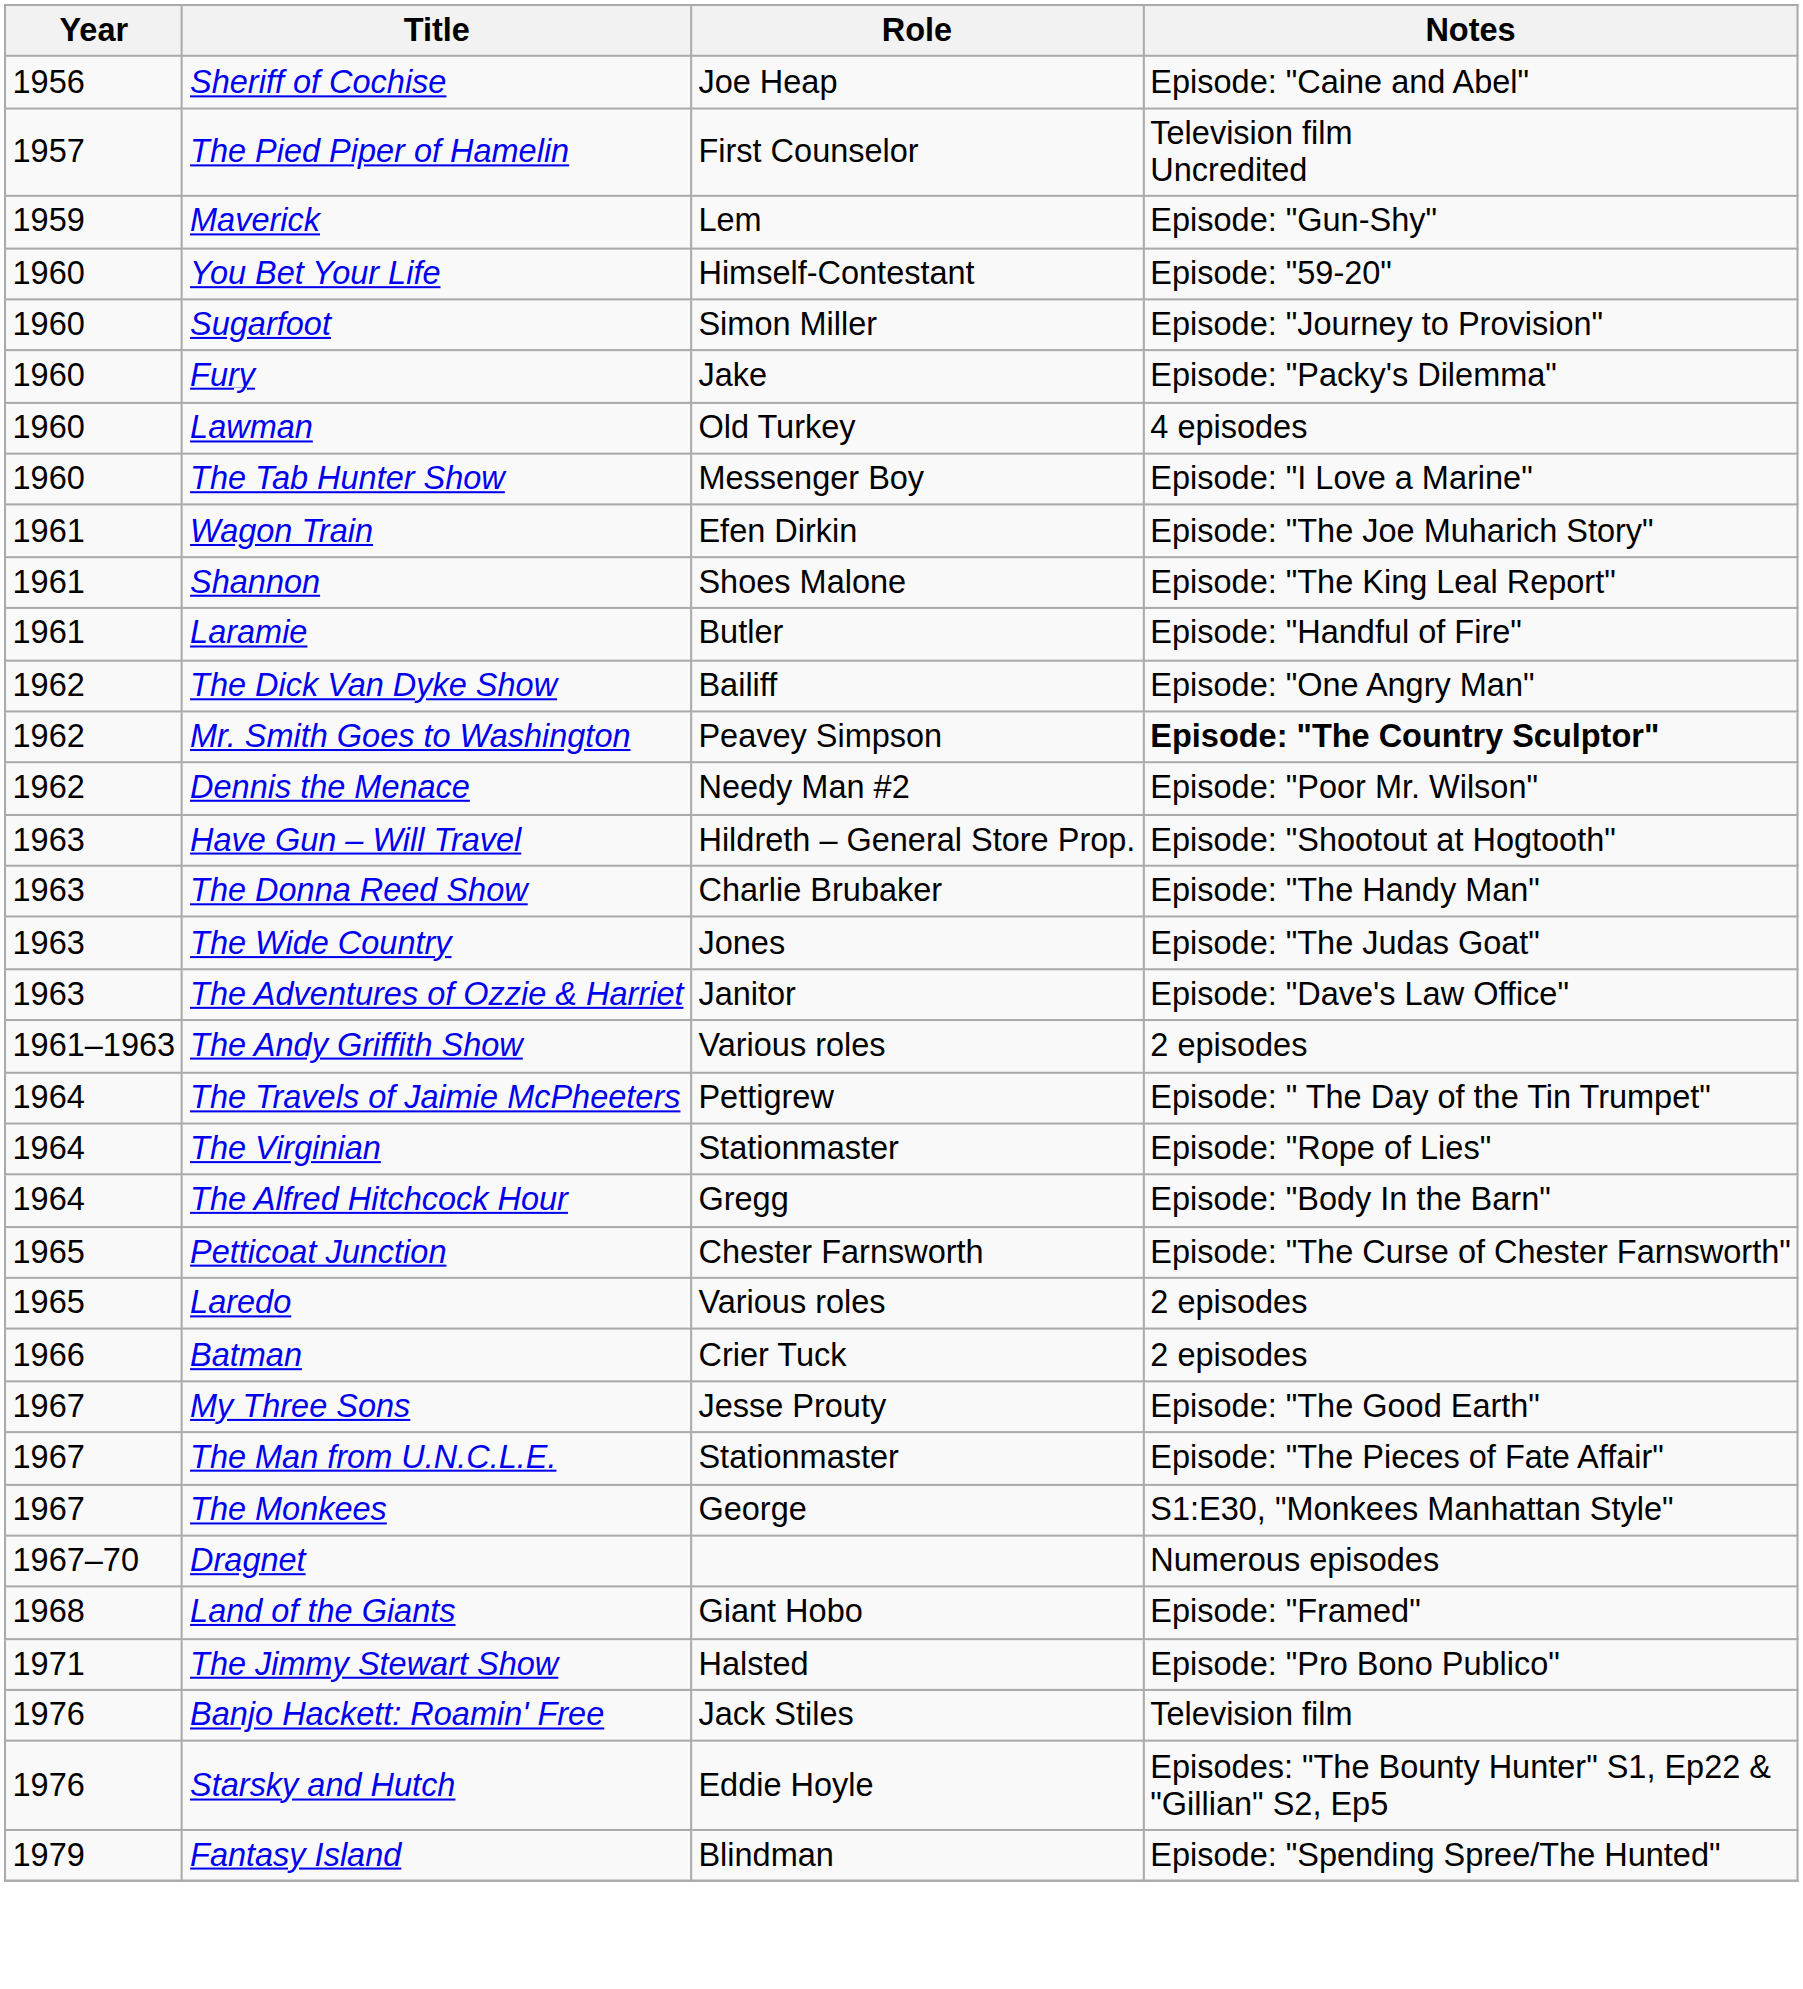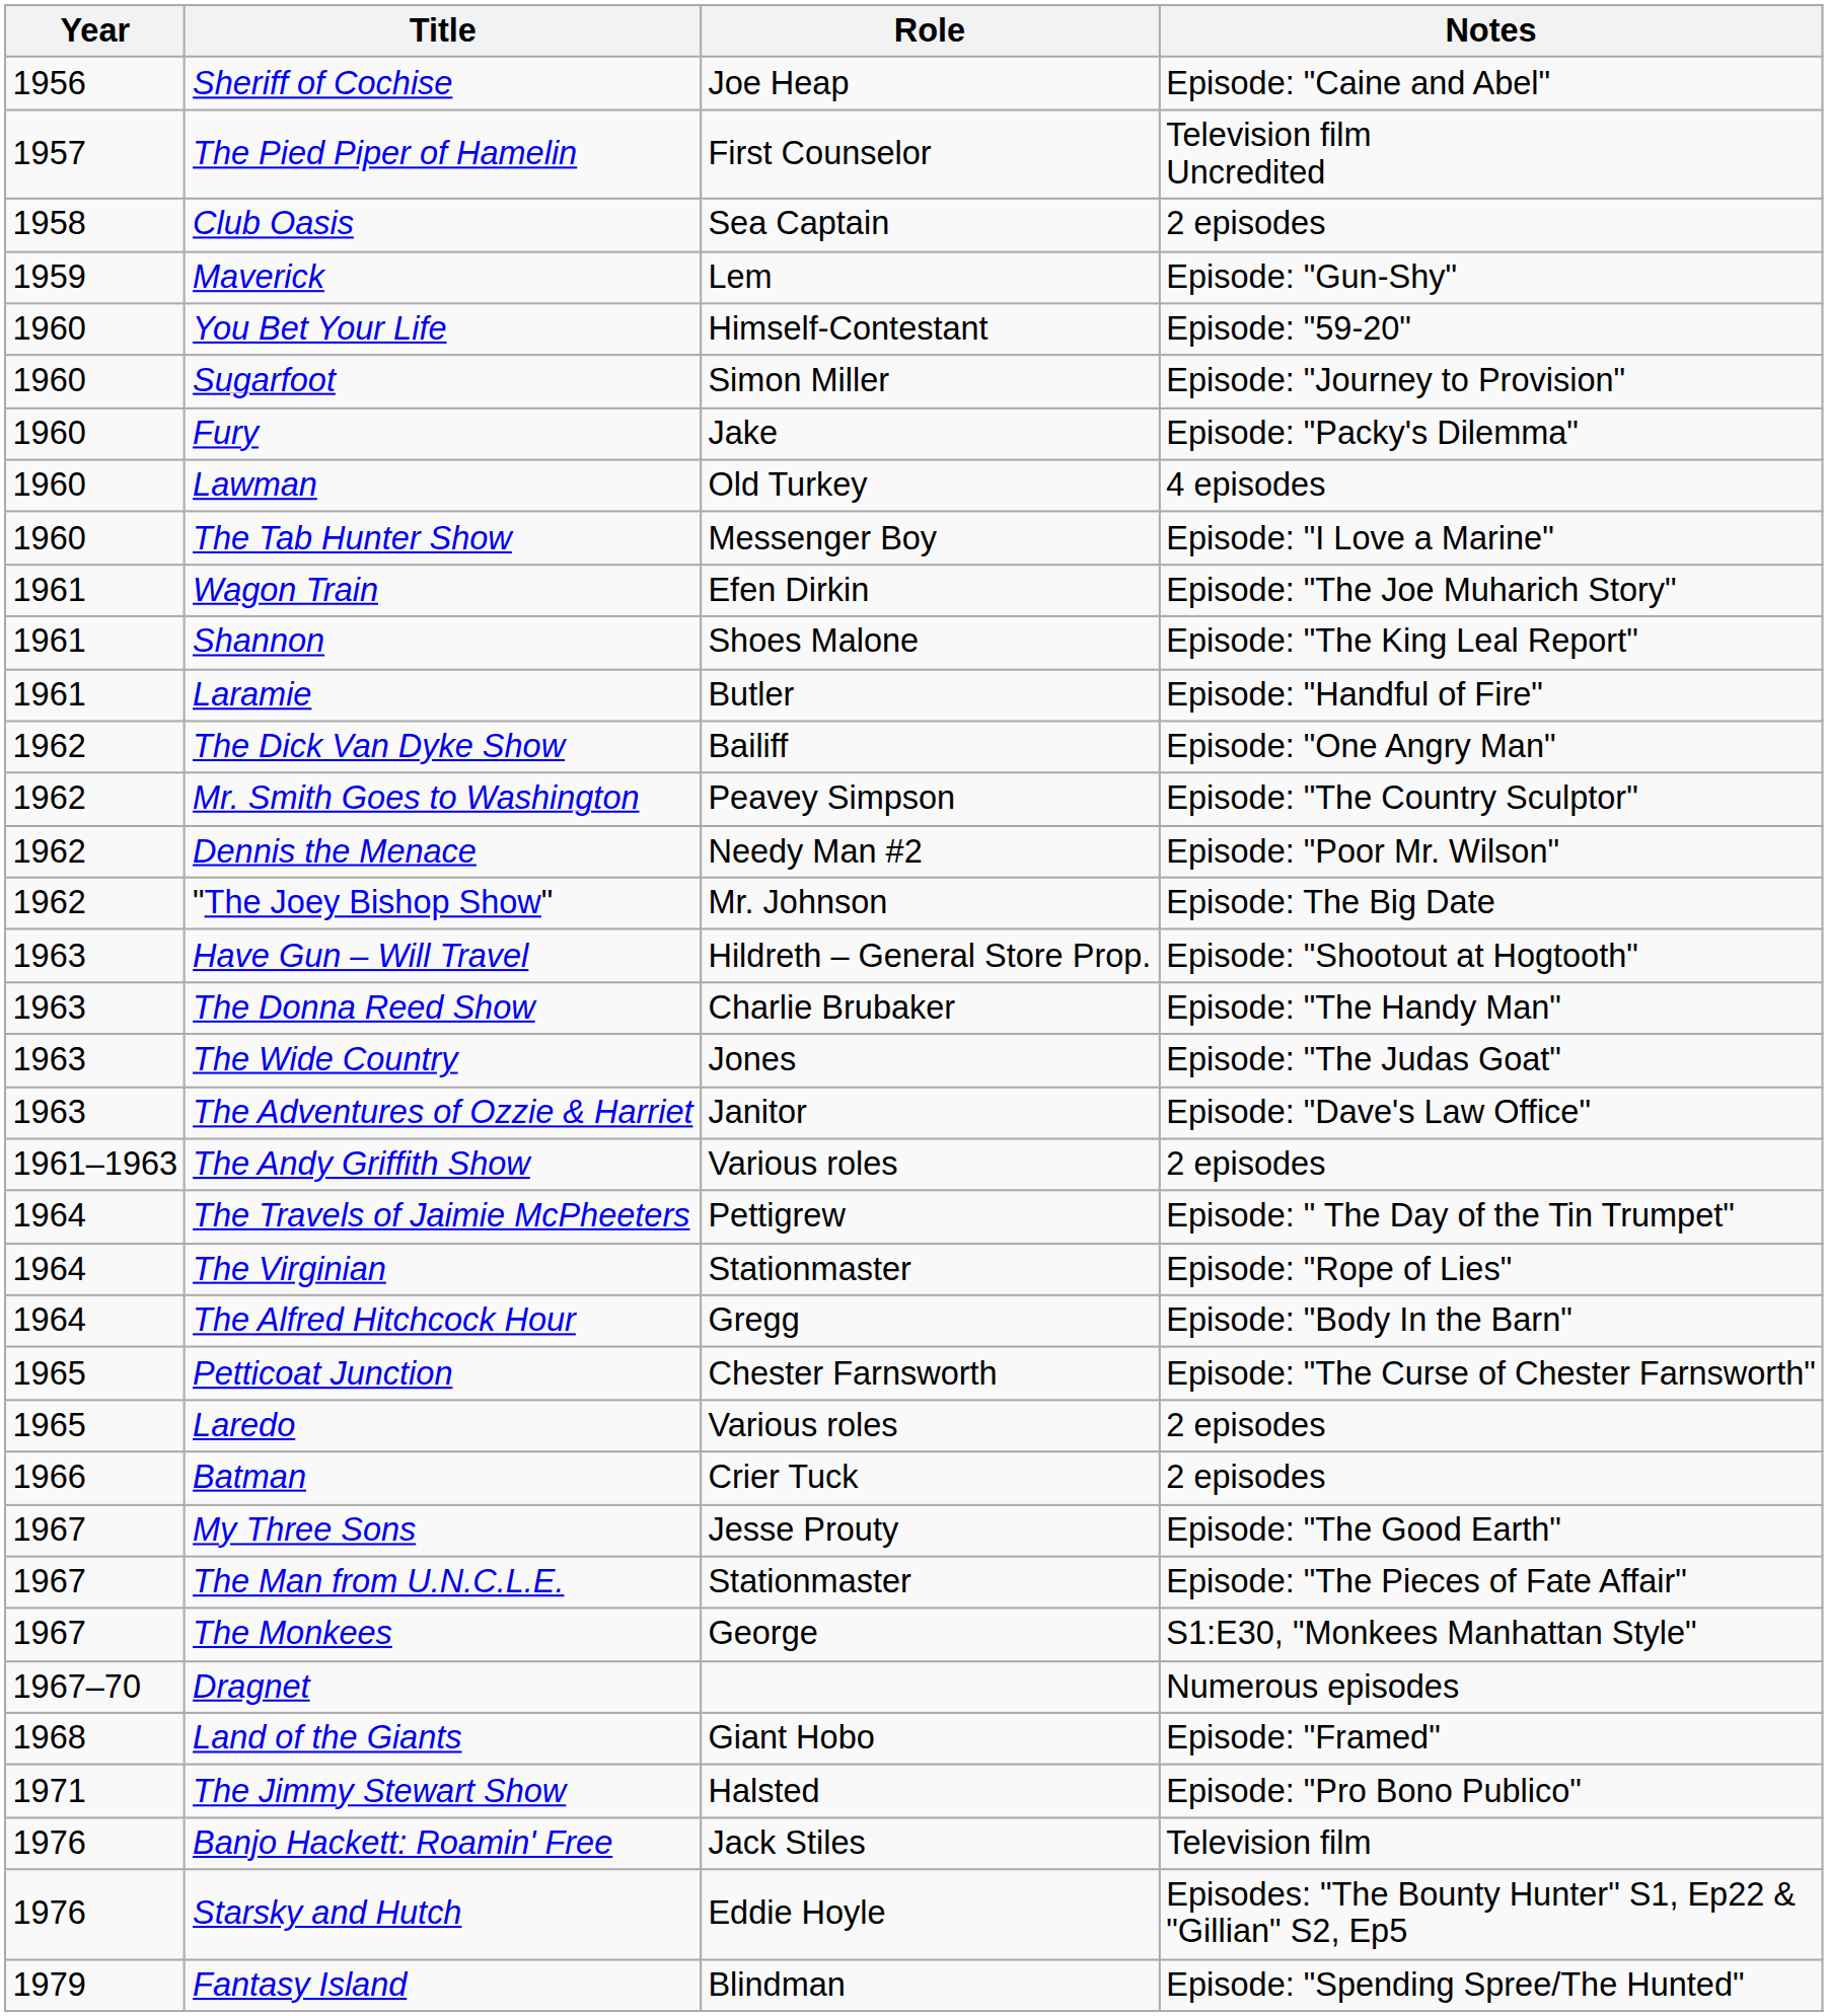 <table class="wikitable sortable">
 <tr>
 <th>Year</th>
 <th>Title</th>
 <th>Role</th>
 <th class="unsortable">Notes</th>
 </tr>
 <tr>
 <td>1956</td>
 <td><em><a href='#'>Sheriff of Cochise</a></em></td>
 <td>Joe Heap</td>
 <td>Episode: "Caine and Abel"</td>
 </tr>
 <tr>
 <td>1957</td>
 <td><em><a href='#'>The Pied Piper of Hamelin</a></em></td>
 <td>First Counselor</td>
 <td>Television film<br>Uncredited</td>
+</tr>
+<tr>
+<td>1958</td>
+<td><em><a href='#'>Club Oasis</a></em></td>
+<td>Sea Captain</td>
+<td>2 episodes</td>
 </tr>
 <tr>
 <td>1959</td>
 <td><em><a href='#'>Maverick</a></em></td>
 <td>Lem</td>
 <td>Episode: "Gun-Shy"</td>
 </tr>
 <tr>
 <td>1960</td>
 <td><em><a href='#'>You Bet Your Life</a></em></td>
 <td>Himself-Contestant</td>
 <td>Episode: "59-20"</td>
 </tr>
 <tr>
 <td>1960</td>
 <td><em><a href='#'>Sugarfoot</a></em></td>
 <td>Simon Miller</td>
 <td>Episode: "Journey to Provision"</td>
 </tr>
 <tr>
 <td>1960</td>
 <td><em><a href='#'>Fury</a></em></td>
 <td>Jake</td>
 <td>Episode: "Packy's Dilemma"</td>
 </tr>
 <tr>
 <td>1960</td>
 <td><em><a href='#'>Lawman</a></em></td>
 <td>Old Turkey</td>
 <td>4 episodes</td>
 </tr>
 <tr>
 <td>1960</td>
 <td><em><a href='#'>The Tab Hunter Show</a></em></td>
 <td>Messenger Boy</td>
 <td>Episode: "I Love a Marine"</td>
 </tr>
 <tr>
 <td>1961</td>
 <td><em><a href='#'>Wagon Train</a></em></td>
 <td>Efen Dirkin</td>
 <td>Episode: "The Joe Muharich Story"</td>
 </tr>
 <tr>
 <td>1961</td>
 <td><em><a href='#'>Shannon</a></em></td>
 <td>Shoes Malone</td>
 <td>Episode: "The King Leal Report"</td>
 </tr>
 <tr>
 <td>1961</td>
 <td><em><a href='#'>Laramie</a></em></td>
 <td>Butler</td>
 <td>Episode: "Handful of Fire"</td>
 </tr>
 <tr>
 <td>1962</td>
 <td><em><a href='#'>The Dick Van Dyke Show</a></em></td>
 <td>Bailiff</td>
 <td>Episode: "One Angry Man"</td>
 </tr>
 <tr>
 <td>1962</td>
 <td><em><a href='#'>Mr. Smith Goes to Washington</a></em></td>
 <td>Peavey Simpson</td>
-<td><strong>Episode: "The Country Sculptor"</strong></td>
+<td>Episode: "The Country Sculptor"</td>
 </tr>
 <tr>
 <td>1962</td>
 <td><em><a href='#'>Dennis the Menace</a></em></td>
 <td>Needy Man #2</td>
 <td>Episode: "Poor Mr. Wilson"</td>
+</tr>
+<tr>
+<td>1962</td>
+<td>"<a href='#'>The Joey Bishop Show</a>"</td>
+<td>Mr. Johnson</td>
+<td>Episode: The Big Date</td>
 </tr>
 <tr>
 <td>1963</td>
 <td><em><a href='#'>Have Gun – Will Travel</a></em></td>
 <td>Hildreth – General Store Prop.</td>
 <td>Episode: "Shootout at Hogtooth"</td>
 </tr>
 <tr>
 <td>1963</td>
 <td><em><a href='#'>The Donna Reed Show</a></em></td>
 <td>Charlie Brubaker</td>
 <td>Episode: "The Handy Man"</td>
 </tr>
 <tr>
 <td>1963</td>
 <td><em><a href='#'>The Wide Country</a></em></td>
 <td>Jones</td>
 <td>Episode: "The Judas Goat"</td>
 </tr>
 <tr>
 <td>1963</td>
 <td><em><a href='#'>The Adventures of Ozzie & Harriet</a></em></td>
 <td>Janitor</td>
 <td>Episode: "Dave's Law Office"</td>
 </tr>
 <tr>
 <td>1961–1963</td>
 <td><em><a href='#'>The Andy Griffith Show</a></em></td>
 <td>Various roles</td>
 <td>2 episodes</td>
 </tr>
 <tr>
 <td>1964</td>
 <td><em><a href='#'>The Travels of Jaimie McPheeters</a></em></td>
 <td>Pettigrew</td>
 <td>Episode: " The Day of the Tin Trumpet"</td>
 </tr>
 <tr>
 <td>1964</td>
 <td><em><a href='#'>The Virginian</a></em></td>
 <td>Stationmaster</td>
 <td>Episode: "Rope of Lies"</td>
 </tr>
 <tr>
 <td>1964</td>
 <td><em><a href='#'>The Alfred Hitchcock Hour</a></em></td>
 <td>Gregg</td>
 <td>Episode: "Body In the Barn"</td>
 </tr>
 <tr>
 <td>1965</td>
 <td><em><a href='#'>Petticoat Junction</a></em></td>
 <td>Chester Farnsworth</td>
 <td>Episode: "The Curse of Chester Farnsworth"</td>
 </tr>
 <tr>
 <td>1965</td>
 <td><em><a href='#'>Laredo</a></em></td>
 <td>Various roles</td>
 <td>2 episodes</td>
 </tr>
 <tr>
 <td>1966</td>
 <td><em><a href='#'>Batman</a></em></td>
 <td>Crier Tuck</td>
 <td>2 episodes</td>
 </tr>
 <tr>
 <td>1967</td>
 <td><em><a href='#'>My Three Sons</a></em></td>
 <td>Jesse Prouty</td>
 <td>Episode: "The Good Earth"</td>
 </tr>
 <tr>
 <td>1967</td>
 <td><em><a href='#'>The Man from U.N.C.L.E.</a></em></td>
 <td>Stationmaster</td>
 <td>Episode: "The Pieces of Fate Affair"</td>
 </tr>
 <tr>
 <td>1967</td>
 <td><em><a href='#'>The Monkees</a></em></td>
 <td>George</td>
 <td>S1:E30, "Monkees Manhattan Style"</td>
 </tr>
 <tr>
 <td>1967–70</td>
 <td><em><a href='#'>Dragnet</a></em></td>
 <td></td>
 <td>Numerous episodes</td>
 </tr>
 <tr>
 <td>1968</td>
 <td><em><a href='#'>Land of the Giants</a></em></td>
 <td>Giant Hobo</td>
 <td>Episode: "Framed"</td>
 </tr>
 <tr>
 <td>1971</td>
 <td><em><a href='#'>The Jimmy Stewart Show</a></em></td>
 <td>Halsted</td>
 <td>Episode: "Pro Bono Publico"</td>
 </tr>
 <tr>
 <td>1976</td>
 <td><em><a href='#'>Banjo Hackett: Roamin' Free</a></em></td>
 <td>Jack Stiles</td>
 <td>Television film</td>
 </tr>
 <tr>
 <td>1976</td>
 <td><em><a href='#'>Starsky and Hutch</a></em></td>
 <td>Eddie Hoyle</td>
 <td>Episodes: "The Bounty Hunter" S1, Ep22 &<br>"Gillian" S2, Ep5</td>
 </tr>
 <tr>
 <td>1979</td>
 <td><em><a href='#'>Fantasy Island</a></em></td>
 <td>Blindman</td>
 <td>Episode: "Spending Spree/The Hunted"</td>
 </tr>
 <tr>
 </tr>
 </table>
